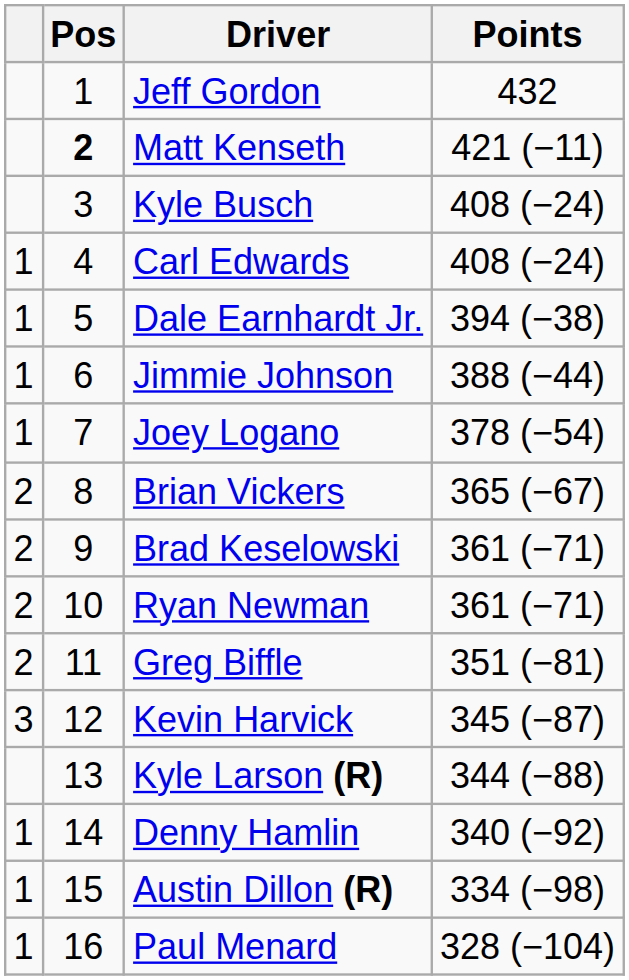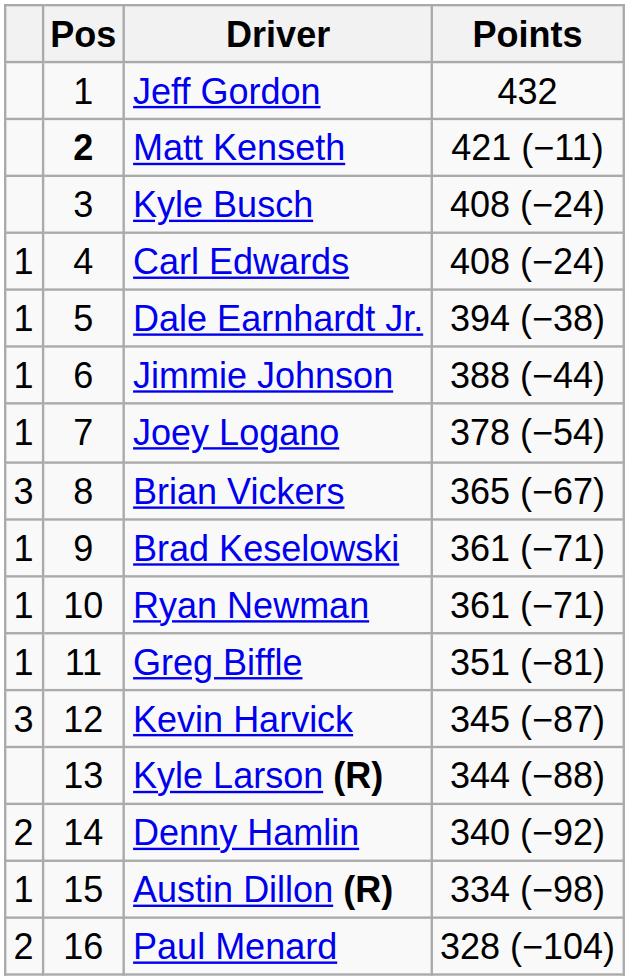 <table class="wikitable" style="font-size: 95%;">
 <tr>
 <th></th>
 <th>Pos</th>
 <th>Driver</th>
 <th>Points</th>
 </tr>
 <tr>
 <td align="left"></td>
 <td style="text-align:center;">1</td>
 <td><a href='#'>Jeff Gordon</a></td>
 <td style="text-align:center;">432</td>
 </tr>
 <tr>
 <td align="left"></td>
 <td style="text-align:center;"><strong>2</strong></td>
 <td><a href='#'>Matt Kenseth</a></td>
 <td style="text-align:center;">421 (−11)</td>
 </tr>
 <tr>
 <td align="left"></td>
 <td style="text-align:center;">3</td>
 <td><a href='#'>Kyle Busch</a></td>
 <td style="text-align:center;">408 (−24)</td>
 </tr>
 <tr>
 <td align="left"> 1</td>
 <td style="text-align:center;">4</td>
 <td><a href='#'>Carl Edwards</a></td>
 <td style="text-align:center;">408 (−24)</td>
 </tr>
 <tr>
 <td align="left"> 1</td>
 <td style="text-align:center;">5</td>
 <td><a href='#'>Dale Earnhardt Jr.</a></td>
 <td style="text-align:center;">394 (−38)</td>
 </tr>
 <tr>
 <td align="left"> 1</td>
 <td style="text-align:center;">6</td>
 <td><a href='#'>Jimmie Johnson</a></td>
 <td style="text-align:center;">388 (−44)</td>
 </tr>
 <tr>
 <td align="left"> 1</td>
 <td style="text-align:center;">7</td>
 <td><a href='#'>Joey Logano</a></td>
 <td style="text-align:center;">378 (−54)</td>
 </tr>
 <tr>
-<td align="left"> 2</td>
+<td align="left"> 3</td>
 <td style="text-align:center;">8</td>
 <td><a href='#'>Brian Vickers</a></td>
 <td style="text-align:center;">365 (−67)</td>
 </tr>
 <tr>
-<td align="left"> 2</td>
+<td align="left"> 1</td>
 <td style="text-align:center;">9</td>
 <td><a href='#'>Brad Keselowski</a></td>
 <td style="text-align:center;">361 (−71)</td>
 </tr>
 <tr>
-<td align="left"> 2</td>
+<td align="left"> 1</td>
 <td style="text-align:center;">10</td>
 <td><a href='#'>Ryan Newman</a></td>
 <td style="text-align:center;">361 (−71)</td>
 </tr>
 <tr>
-<td align="left"> 2</td>
+<td align="left"> 1</td>
 <td style="text-align:center;">11</td>
 <td><a href='#'>Greg Biffle</a></td>
 <td style="text-align:center;">351 (−81)</td>
 </tr>
 <tr>
 <td align="left"> 3</td>
 <td style="text-align:center;">12</td>
 <td><a href='#'>Kevin Harvick</a></td>
 <td style="text-align:center;">345 (−87)</td>
 </tr>
 <tr>
 <td align="left"></td>
 <td style="text-align:center;">13</td>
 <td><a href='#'>Kyle Larson</a> <strong>(R)</strong></td>
 <td style="text-align:center;">344 (−88)</td>
 </tr>
 <tr>
-<td align="left"> 1</td>
+<td align="left"> 2</td>
 <td style="text-align:center;">14</td>
 <td><a href='#'>Denny Hamlin</a></td>
 <td style="text-align:center;">340 (−92)</td>
 </tr>
 <tr>
 <td align="left"> 1</td>
 <td style="text-align:center;">15</td>
 <td><a href='#'>Austin Dillon</a> <strong>(R)</strong></td>
 <td style="text-align:center;">334 (−98)</td>
 </tr>
 <tr>
-<td align="left"> 1</td>
+<td align="left"> 2</td>
 <td style="text-align:center;">16</td>
 <td><a href='#'>Paul Menard</a></td>
 <td style="text-align:center;">328 (−104)</td>
 </tr>
 </table>
